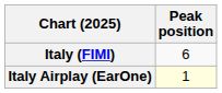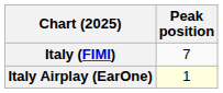 <table class="wikitable sortable plainrowheaders" style="text-align:center">
 <tr>
 <th scope="col">Chart (2025)</th>
 <th scope="col">Peak<br>position</th>
 </tr>
 <tr>
 <th scope="row">Italy (<a href='#'>FIMI</a>)</th>
-<td>6</td>
+<td>7</td>
 </tr>
 <tr>
 <th scope="row">Italy Airplay (EarOne)</th>
 <td style="background: lightyellow;">1</td>
 </tr>
 </table>
